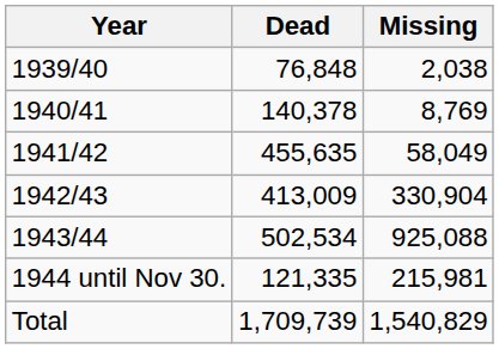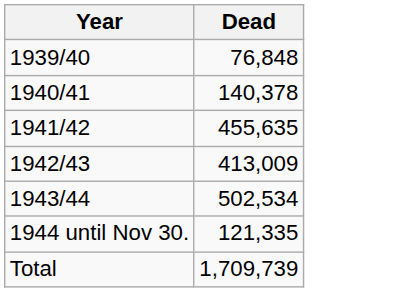 <table class="wikitable"  style="text-align: right;">
 <tr>
 <th>Year</th>
 <th>Dead</th>
-<th>Missing</th>
 </tr>
 <tr>
 <td style="text-align: left;">1939/40</td>
 <td>76,848</td>
-<td>2,038</td>
 </tr>
 <tr>
 <td style="text-align: left;">1940/41</td>
 <td>140,378</td>
-<td>8,769</td>
 </tr>
 <tr>
 <td style="text-align: left;">1941/42</td>
 <td>455,635</td>
-<td>58,049</td>
 </tr>
 <tr>
 <td style="text-align: left;">1942/43</td>
 <td>413,009</td>
-<td>330,904</td>
 </tr>
 <tr>
 <td style="text-align: left;">1943/44</td>
 <td>502,534</td>
-<td>925,088</td>
 </tr>
 <tr>
 <td style="text-align: left;">1944 until Nov 30.</td>
 <td>121,335</td>
-<td>215,981</td>
 </tr>
 <tr>
 <td style="text-align: left;">Total</td>
 <td>1,709,739</td>
-<td>1,540,829</td>
 </tr>
 </table>
